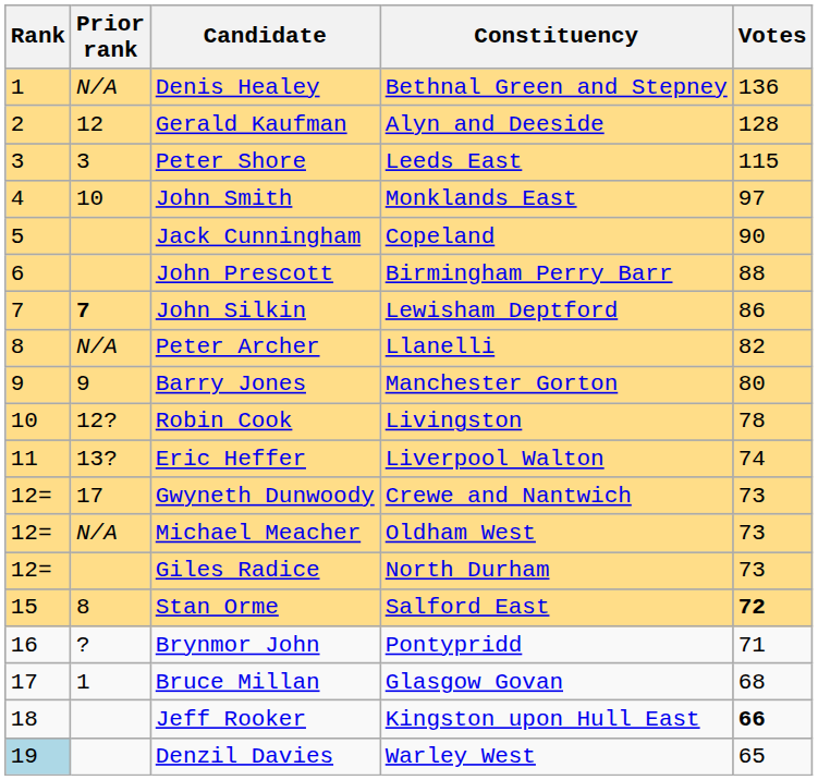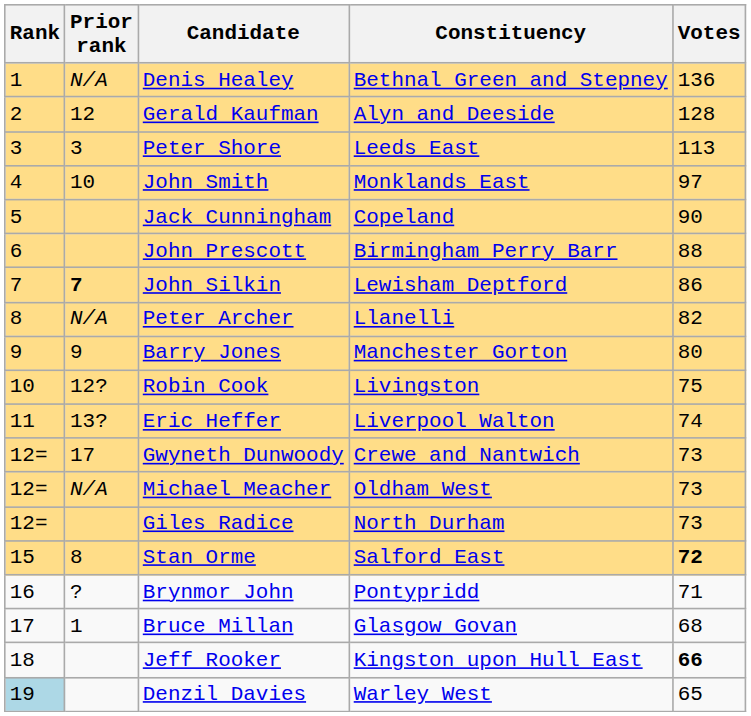 <table class="wikitable sortable">
 <tr>
 <th>Rank<br></th>
 <th>Prior<br>rank<br></th>
 <th>Candidate<br></th>
 <th>Constituency<br></th>
 <th>Votes<br></th>
 </tr>
 <tr bgcolor=ffdd88>
 <td>1</td>
 <td><em>N/A</em></td>
 <td><a href='#'>Denis Healey</a></td>
 <td><a href='#'>Bethnal Green and Stepney</a></td>
 <td>136</td>
 </tr>
 <tr bgcolor=ffdd88>
 <td>2</td>
 <td>12</td>
 <td><a href='#'>Gerald Kaufman</a></td>
 <td><a href='#'>Alyn and Deeside</a></td>
 <td>128</td>
 </tr>
 <tr bgcolor=ffdd88>
 <td>3</td>
 <td>3</td>
 <td><a href='#'>Peter Shore</a></td>
 <td><a href='#'>Leeds East</a></td>
-<td>115</td>
+<td>113</td>
 </tr>
 <tr bgcolor=ffdd88>
 <td>4</td>
 <td>10</td>
 <td><a href='#'>John Smith</a></td>
 <td><a href='#'>Monklands East</a></td>
 <td>97</td>
 </tr>
 <tr bgcolor=ffdd88>
 <td>5</td>
 <td></td>
 <td><a href='#'>Jack Cunningham</a></td>
 <td><a href='#'>Copeland</a></td>
 <td>90</td>
 </tr>
 <tr bgcolor=ffdd88>
 <td>6</td>
 <td></td>
 <td><a href='#'>John Prescott</a></td>
 <td><a href='#'>Birmingham Perry Barr</a></td>
 <td>88</td>
 </tr>
 <tr bgcolor=ffdd88>
 <td>7</td>
 <td><strong>7</strong></td>
 <td><a href='#'>John Silkin</a></td>
 <td><a href='#'>Lewisham Deptford</a></td>
 <td>86</td>
 </tr>
 <tr bgcolor=ffdd88>
 <td>8</td>
 <td><em>N/A</em></td>
 <td><a href='#'>Peter Archer</a></td>
 <td><a href='#'>Llanelli</a></td>
 <td>82</td>
 </tr>
 <tr bgcolor=ffdd88>
 <td>9</td>
 <td>9</td>
 <td><a href='#'>Barry Jones</a></td>
 <td><a href='#'>Manchester Gorton</a></td>
 <td>80</td>
 </tr>
 <tr bgcolor=ffdd88>
 <td>10</td>
 <td>12?</td>
 <td><a href='#'>Robin Cook</a></td>
 <td><a href='#'>Livingston</a></td>
-<td>78</td>
+<td>75</td>
 </tr>
 <tr bgcolor=ffdd88>
 <td>11</td>
 <td>13?</td>
 <td><a href='#'>Eric Heffer</a></td>
 <td><a href='#'>Liverpool Walton</a></td>
 <td>74</td>
 </tr>
 <tr bgcolor=ffdd88>
 <td>12=</td>
 <td>17</td>
 <td><a href='#'>Gwyneth Dunwoody</a></td>
 <td><a href='#'>Crewe and Nantwich</a></td>
 <td>73</td>
 </tr>
 <tr bgcolor=ffdd88>
 <td>12=</td>
 <td><em>N/A</em></td>
 <td><a href='#'>Michael Meacher</a></td>
 <td><a href='#'>Oldham West</a></td>
 <td>73</td>
 </tr>
 <tr bgcolor=ffdd88>
 <td>12=</td>
 <td></td>
 <td><a href='#'>Giles Radice</a></td>
 <td><a href='#'>North Durham</a></td>
 <td>73</td>
 </tr>
 <tr bgcolor=ffdd88>
 <td>15</td>
 <td>8</td>
 <td><a href='#'>Stan Orme</a></td>
 <td><a href='#'>Salford East</a></td>
 <td><strong>72</strong></td>
 </tr>
 <tr>
 <td>16</td>
 <td>?</td>
 <td><a href='#'>Brynmor John</a></td>
 <td><a href='#'>Pontypridd</a></td>
 <td>71</td>
 </tr>
 <tr>
 <td>17</td>
 <td>1</td>
 <td><a href='#'>Bruce Millan</a></td>
 <td><a href='#'>Glasgow Govan</a></td>
 <td>68</td>
 </tr>
 <tr>
 <td>18</td>
 <td></td>
 <td><a href='#'>Jeff Rooker</a></td>
 <td><a href='#'>Kingston upon Hull East</a></td>
 <td><strong>66</strong></td>
 </tr>
 <tr>
 <td style="background: lightblue;">19</td>
 <td></td>
 <td><a href='#'>Denzil Davies</a></td>
 <td><a href='#'>Warley West</a></td>
 <td>65</td>
 </tr>
 </table>
